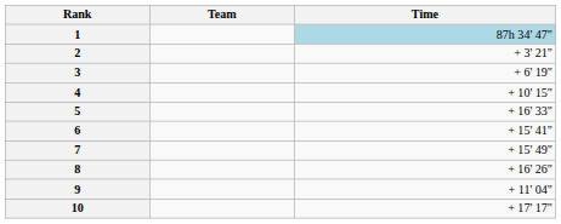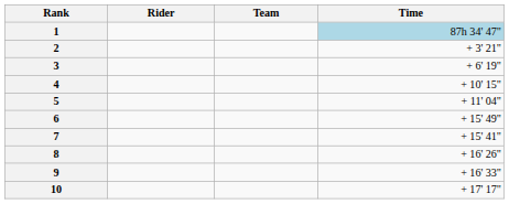 <table class="wikitable" style="width:45em;margin-bottom:0;">
 <tr>
 <th scope="col">Rank</th>
+<th scope="col">Rider</th>
 <th scope="col">Team</th>
 <th scope="col">Time</th>
 </tr>
 <tr>
 <th scope="row">1</th>
+<td> </td>
 <td></td>
 <td style="background: lightblue; text-align:right;">87h 34' 47"</td>
 </tr>
 <tr>
 <th scope="row">2</th>
 <td></td>
+<td></td>
 <td style="text-align:right;">+ 3' 21"</td>
 </tr>
 <tr>
 <th scope="row">3</th>
+<td></td>
 <td></td>
 <td style="text-align:right;">+ 6' 19"</td>
 </tr>
 <tr>
 <th scope="row">4</th>
 <td></td>
+<td></td>
 <td style="text-align:right;">+ 10' 15"</td>
 </tr>
 <tr>
 <th scope="row">5</th>
+<td> </td>
 <td></td>
-<td style="text-align:right;">+ 16' 33"</td>
+<td style="text-align:right;">+ 11' 04"</td>
 </tr>
 <tr>
 <th scope="row">6</th>
+<td> </td>
+<td></td>
+<td style="text-align:right;">+ 15' 49"</td>
+</tr>
+<tr>
+<th scope="row">7</th>
+<td></td>
 <td></td>
 <td style="text-align:right;">+ 15' 41"</td>
 </tr>
 <tr>
-<th scope="row">7</th>
+<th scope="row">8</th>
 <td></td>
-<td style="text-align:right;">+ 15' 49"</td>
-</tr>
-<tr>
-<th scope="row">8</th>
 <td></td>
 <td style="text-align:right;">+ 16' 26"</td>
 </tr>
 <tr>
 <th scope="row">9</th>
 <td></td>
-<td style="text-align:right;">+ 11' 04"</td>
+<td></td>
+<td style="text-align:right;">+ 16' 33"</td>
 </tr>
 <tr>
 <th scope="row">10</th>
 <td></td>
+<td></td>
 <td style="text-align:right;">+ 17' 17"</td>
 </tr>
 </table>
